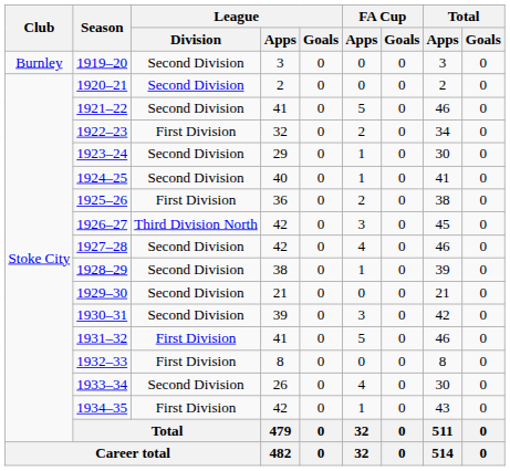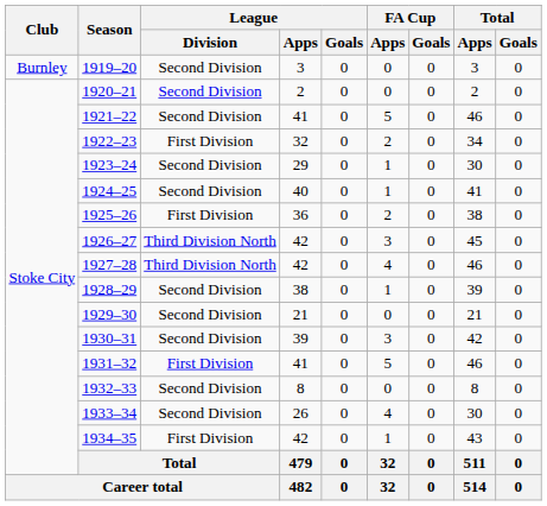 <table class="wikitable" style="text-align: center;">
 <tr>
 <th rowspan="2">Club</th>
 <th rowspan="2">Season</th>
 <th colspan="3">League</th>
 <th colspan="2">FA Cup</th>
 <th colspan="2">Total</th>
 </tr>
 <tr>
 <th>Division</th>
 <th>Apps</th>
 <th>Goals</th>
 <th>Apps</th>
 <th>Goals</th>
 <th>Apps</th>
 <th>Goals</th>
 </tr>
 <tr>
 <td><a href='#'>Burnley</a></td>
 <td><a href='#'>1919–20</a></td>
 <td>Second Division</td>
 <td>3</td>
 <td>0</td>
 <td>0</td>
 <td>0</td>
 <td>3</td>
 <td>0</td>
 </tr>
 <tr>
 <td rowspan="16"><a href='#'>Stoke City</a></td>
 <td><a href='#'>1920–21</a></td>
 <td><a href='#'>Second Division</a></td>
 <td>2</td>
 <td>0</td>
 <td>0</td>
 <td>0</td>
 <td>2</td>
 <td>0</td>
 </tr>
 <tr>
 <td><a href='#'>1921–22</a></td>
 <td>Second Division</td>
 <td>41</td>
 <td>0</td>
 <td>5</td>
 <td>0</td>
 <td>46</td>
 <td>0</td>
 </tr>
 <tr>
 <td><a href='#'>1922–23</a></td>
 <td>First Division</td>
 <td>32</td>
 <td>0</td>
 <td>2</td>
 <td>0</td>
 <td>34</td>
 <td>0</td>
 </tr>
 <tr>
 <td><a href='#'>1923–24</a></td>
 <td>Second Division</td>
 <td>29</td>
 <td>0</td>
 <td>1</td>
 <td>0</td>
 <td>30</td>
 <td>0</td>
 </tr>
 <tr>
 <td><a href='#'>1924–25</a></td>
 <td>Second Division</td>
 <td>40</td>
 <td>0</td>
 <td>1</td>
 <td>0</td>
 <td>41</td>
 <td>0</td>
 </tr>
 <tr>
 <td><a href='#'>1925–26</a></td>
 <td>First Division</td>
 <td>36</td>
 <td>0</td>
 <td>2</td>
 <td>0</td>
 <td>38</td>
 <td>0</td>
 </tr>
 <tr>
 <td><a href='#'>1926–27</a></td>
 <td><a href='#'>Third Division North</a></td>
 <td>42</td>
 <td>0</td>
 <td>3</td>
 <td>0</td>
 <td>45</td>
 <td>0</td>
 </tr>
 <tr>
 <td><a href='#'>1927–28</a></td>
-<td>Second Division</td>
+<td><a href='#'>Third Division North</a></td>
 <td>42</td>
 <td>0</td>
 <td>4</td>
 <td>0</td>
 <td>46</td>
 <td>0</td>
 </tr>
 <tr>
 <td><a href='#'>1928–29</a></td>
 <td>Second Division</td>
 <td>38</td>
 <td>0</td>
 <td>1</td>
 <td>0</td>
 <td>39</td>
 <td>0</td>
 </tr>
 <tr>
 <td><a href='#'>1929–30</a></td>
 <td>Second Division</td>
 <td>21</td>
 <td>0</td>
 <td>0</td>
 <td>0</td>
 <td>21</td>
 <td>0</td>
 </tr>
 <tr>
 <td><a href='#'>1930–31</a></td>
 <td>Second Division</td>
 <td>39</td>
 <td>0</td>
 <td>3</td>
 <td>0</td>
 <td>42</td>
 <td>0</td>
 </tr>
 <tr>
 <td><a href='#'>1931–32</a></td>
 <td><a href='#'>First Division</a></td>
 <td>41</td>
 <td>0</td>
 <td>5</td>
 <td>0</td>
 <td>46</td>
 <td>0</td>
 </tr>
 <tr>
 <td><a href='#'>1932–33</a></td>
-<td>First Division</td>
+<td>Second Division</td>
 <td>8</td>
 <td>0</td>
 <td>0</td>
 <td>0</td>
 <td>8</td>
 <td>0</td>
 </tr>
 <tr>
 <td><a href='#'>1933–34</a></td>
 <td>Second Division</td>
 <td>26</td>
 <td>0</td>
 <td>4</td>
 <td>0</td>
 <td>30</td>
 <td>0</td>
 </tr>
 <tr>
 <td><a href='#'>1934–35</a></td>
 <td>First Division</td>
 <td>42</td>
 <td>0</td>
 <td>1</td>
 <td>0</td>
 <td>43</td>
 <td>0</td>
 </tr>
 <tr>
 <th colspan="2">Total</th>
 <th>479</th>
 <th>0</th>
 <th>32</th>
 <th>0</th>
 <th>511</th>
 <th>0</th>
 </tr>
 <tr>
 <th colspan="3">Career total</th>
 <th>482</th>
 <th>0</th>
 <th>32</th>
 <th>0</th>
 <th>514</th>
 <th>0</th>
 </tr>
 </table>
